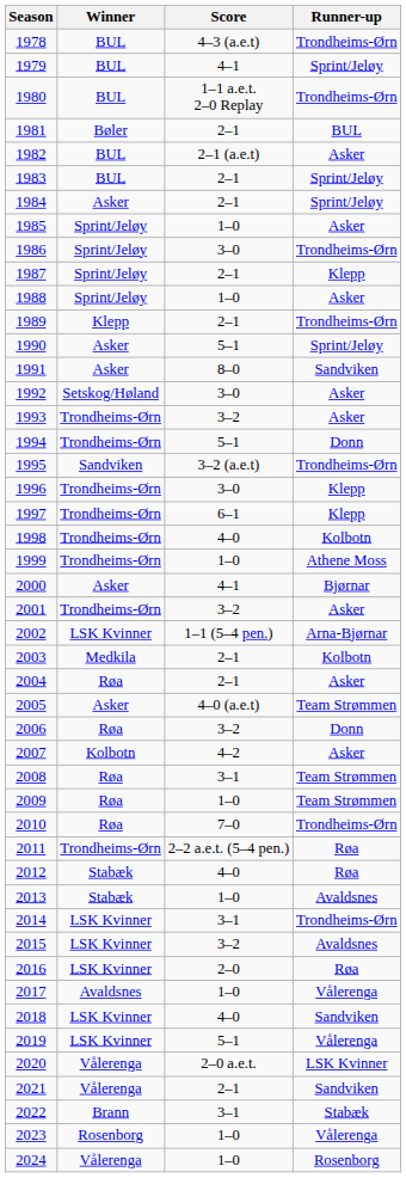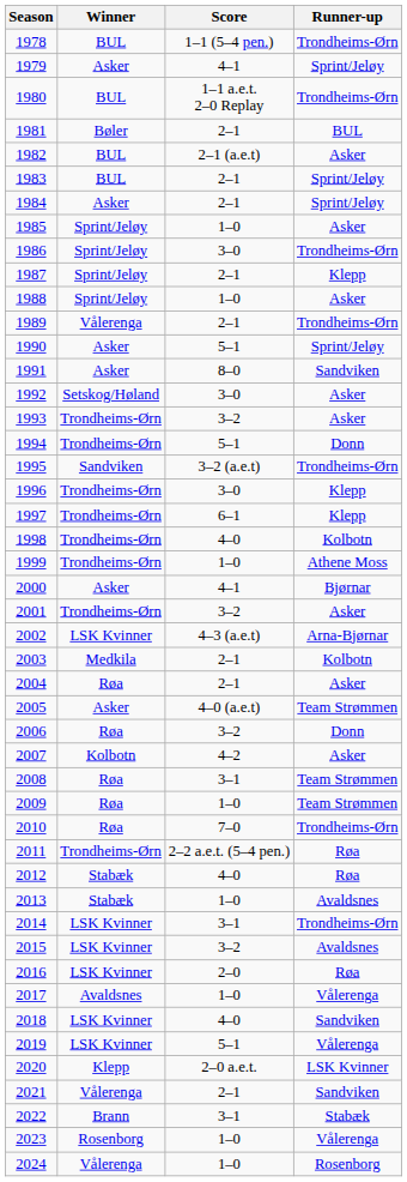 <table class="sortable wikitable" style="text-align:center">
 <tr>
 <th>Season</th>
 <th>Winner</th>
 <th>Score</th>
 <th>Runner-up</th>
 </tr>
 <tr>
 <td><a href='#'>1978</a></td>
 <td><a href='#'>BUL</a></td>
-<td>4–3 (a.e.t)</td>
+<td>1–1 (5–4 <a href='#'>pen.</a>)</td>
 <td><a href='#'>Trondheims-Ørn</a></td>
 </tr>
 <tr>
 <td><a href='#'>1979</a></td>
-<td><a href='#'>BUL</a></td>
+<td><a href='#'>Asker</a></td>
 <td>4–1</td>
 <td><a href='#'>Sprint/Jeløy</a></td>
 </tr>
 <tr>
 <td><a href='#'>1980</a></td>
 <td><a href='#'>BUL</a></td>
 <td>1–1 a.e.t.<br>2–0 Replay</td>
 <td><a href='#'>Trondheims-Ørn</a></td>
 </tr>
 <tr>
 <td><a href='#'>1981</a></td>
 <td><a href='#'>Bøler</a></td>
 <td>2–1</td>
 <td><a href='#'>BUL</a></td>
 </tr>
 <tr>
 <td><a href='#'>1982</a></td>
 <td><a href='#'>BUL</a></td>
 <td>2–1 (a.e.t)</td>
 <td><a href='#'>Asker</a></td>
 </tr>
 <tr>
 <td><a href='#'>1983</a></td>
 <td><a href='#'>BUL</a></td>
 <td>2–1</td>
 <td><a href='#'>Sprint/Jeløy</a></td>
 </tr>
 <tr>
 <td><a href='#'>1984</a></td>
 <td><a href='#'>Asker</a></td>
 <td>2–1</td>
 <td><a href='#'>Sprint/Jeløy</a></td>
 </tr>
 <tr>
 <td><a href='#'>1985</a></td>
 <td><a href='#'>Sprint/Jeløy</a></td>
 <td>1–0</td>
 <td><a href='#'>Asker</a></td>
 </tr>
 <tr>
 <td><a href='#'>1986</a></td>
 <td><a href='#'>Sprint/Jeløy</a></td>
 <td>3–0</td>
 <td><a href='#'>Trondheims-Ørn</a></td>
 </tr>
 <tr>
 <td><a href='#'>1987</a></td>
 <td><a href='#'>Sprint/Jeløy</a></td>
 <td>2–1</td>
 <td><a href='#'>Klepp</a></td>
 </tr>
 <tr>
 <td><a href='#'>1988</a></td>
 <td><a href='#'>Sprint/Jeløy</a></td>
 <td>1–0</td>
 <td><a href='#'>Asker</a></td>
 </tr>
 <tr>
 <td><a href='#'>1989</a></td>
-<td><a href='#'>Klepp</a></td>
+<td><a href='#'>Vålerenga</a></td>
 <td>2–1</td>
 <td><a href='#'>Trondheims-Ørn</a></td>
 </tr>
 <tr>
 <td><a href='#'>1990</a></td>
 <td><a href='#'>Asker</a></td>
 <td>5–1</td>
 <td><a href='#'>Sprint/Jeløy</a></td>
 </tr>
 <tr>
 <td><a href='#'>1991</a></td>
 <td><a href='#'>Asker</a></td>
 <td>8–0</td>
 <td><a href='#'>Sandviken</a></td>
 </tr>
 <tr>
 <td><a href='#'>1992</a></td>
 <td><a href='#'>Setskog/Høland</a></td>
 <td>3–0</td>
 <td><a href='#'>Asker</a></td>
 </tr>
 <tr>
 <td><a href='#'>1993</a></td>
 <td><a href='#'>Trondheims-Ørn</a></td>
 <td>3–2</td>
 <td><a href='#'>Asker</a></td>
 </tr>
 <tr>
 <td><a href='#'>1994</a></td>
 <td><a href='#'>Trondheims-Ørn</a></td>
 <td>5–1</td>
 <td><a href='#'>Donn</a></td>
 </tr>
 <tr>
 <td><a href='#'>1995</a></td>
 <td><a href='#'>Sandviken</a></td>
 <td>3–2 (a.e.t)</td>
 <td><a href='#'>Trondheims-Ørn</a></td>
 </tr>
 <tr>
 <td><a href='#'>1996</a></td>
 <td><a href='#'>Trondheims-Ørn</a></td>
 <td>3–0</td>
 <td><a href='#'>Klepp</a></td>
 </tr>
 <tr>
 <td><a href='#'>1997</a></td>
 <td><a href='#'>Trondheims-Ørn</a></td>
 <td>6–1</td>
 <td><a href='#'>Klepp</a></td>
 </tr>
 <tr>
 <td><a href='#'>1998</a></td>
 <td><a href='#'>Trondheims-Ørn</a></td>
 <td>4–0</td>
 <td><a href='#'>Kolbotn</a></td>
 </tr>
 <tr>
 <td><a href='#'>1999</a></td>
 <td><a href='#'>Trondheims-Ørn</a></td>
 <td>1–0</td>
 <td><a href='#'>Athene Moss</a></td>
 </tr>
 <tr>
 <td><a href='#'>2000</a></td>
 <td><a href='#'>Asker</a></td>
 <td>4–1</td>
 <td><a href='#'>Bjørnar</a></td>
 </tr>
 <tr>
 <td><a href='#'>2001</a></td>
 <td><a href='#'>Trondheims-Ørn</a></td>
 <td>3–2</td>
 <td><a href='#'>Asker</a></td>
 </tr>
 <tr>
 <td><a href='#'>2002</a></td>
 <td><a href='#'>LSK Kvinner</a></td>
-<td>1–1 (5–4 <a href='#'>pen.</a>)</td>
+<td>4–3 (a.e.t)</td>
 <td><a href='#'>Arna-Bjørnar</a></td>
 </tr>
 <tr>
 <td><a href='#'>2003</a></td>
 <td><a href='#'>Medkila</a></td>
 <td>2–1</td>
 <td><a href='#'>Kolbotn</a></td>
 </tr>
 <tr>
 <td><a href='#'>2004</a></td>
 <td><a href='#'>Røa</a></td>
 <td>2–1</td>
 <td><a href='#'>Asker</a></td>
 </tr>
 <tr>
 <td><a href='#'>2005</a></td>
 <td><a href='#'>Asker</a></td>
 <td>4–0 (a.e.t)</td>
 <td><a href='#'>Team Strømmen</a></td>
 </tr>
 <tr>
 <td><a href='#'>2006</a></td>
 <td><a href='#'>Røa</a></td>
 <td>3–2</td>
 <td><a href='#'>Donn</a></td>
 </tr>
 <tr>
 <td><a href='#'>2007</a></td>
 <td><a href='#'>Kolbotn</a></td>
 <td>4–2</td>
 <td><a href='#'>Asker</a></td>
 </tr>
 <tr>
 <td><a href='#'>2008</a></td>
 <td><a href='#'>Røa</a></td>
 <td>3–1</td>
 <td><a href='#'>Team Strømmen</a></td>
 </tr>
 <tr>
 <td><a href='#'>2009</a></td>
 <td><a href='#'>Røa</a></td>
 <td>1–0</td>
 <td><a href='#'>Team Strømmen</a></td>
 </tr>
 <tr>
 <td><a href='#'>2010</a></td>
 <td><a href='#'>Røa</a></td>
 <td>7–0</td>
 <td><a href='#'>Trondheims-Ørn</a></td>
 </tr>
 <tr>
 <td><a href='#'>2011</a></td>
 <td><a href='#'>Trondheims-Ørn</a></td>
 <td>2–2 a.e.t. (5–4 pen.)</td>
 <td><a href='#'>Røa</a></td>
 </tr>
 <tr>
 <td><a href='#'>2012</a></td>
 <td><a href='#'>Stabæk</a></td>
 <td>4–0</td>
 <td><a href='#'>Røa</a></td>
 </tr>
 <tr>
 <td><a href='#'>2013</a></td>
 <td><a href='#'>Stabæk</a></td>
 <td>1–0</td>
 <td><a href='#'>Avaldsnes</a></td>
 </tr>
 <tr>
 <td><a href='#'>2014</a></td>
 <td><a href='#'>LSK Kvinner</a></td>
 <td>3–1</td>
 <td><a href='#'>Trondheims-Ørn</a></td>
 </tr>
 <tr>
 <td><a href='#'>2015</a></td>
 <td><a href='#'>LSK Kvinner</a></td>
 <td>3–2</td>
 <td><a href='#'>Avaldsnes</a></td>
 </tr>
 <tr>
 <td><a href='#'>2016</a></td>
 <td><a href='#'>LSK Kvinner</a></td>
 <td>2–0</td>
 <td><a href='#'>Røa</a></td>
 </tr>
 <tr>
 <td><a href='#'>2017</a></td>
 <td><a href='#'>Avaldsnes</a></td>
 <td>1–0</td>
 <td><a href='#'>Vålerenga</a></td>
 </tr>
 <tr>
 <td><a href='#'>2018</a></td>
 <td><a href='#'>LSK Kvinner</a></td>
 <td>4–0</td>
 <td><a href='#'>Sandviken</a></td>
 </tr>
 <tr>
 <td><a href='#'>2019</a></td>
 <td><a href='#'>LSK Kvinner</a></td>
 <td>5–1</td>
 <td><a href='#'>Vålerenga</a></td>
 </tr>
 <tr>
 <td><a href='#'>2020</a></td>
-<td><a href='#'>Vålerenga</a></td>
+<td><a href='#'>Klepp</a></td>
 <td>2–0 a.e.t.</td>
 <td><a href='#'>LSK Kvinner</a></td>
 </tr>
 <tr>
 <td><a href='#'>2021</a></td>
 <td><a href='#'>Vålerenga</a></td>
 <td>2–1</td>
 <td><a href='#'>Sandviken</a></td>
 </tr>
 <tr>
 <td><a href='#'>2022</a></td>
 <td><a href='#'>Brann</a></td>
 <td>3–1</td>
 <td><a href='#'>Stabæk</a></td>
 </tr>
 <tr>
 <td><a href='#'>2023</a></td>
 <td><a href='#'>Rosenborg</a></td>
 <td>1–0</td>
 <td><a href='#'>Vålerenga</a></td>
 </tr>
 <tr>
 <td><a href='#'>2024</a></td>
 <td><a href='#'>Vålerenga</a></td>
 <td>1–0</td>
 <td><a href='#'>Rosenborg</a></td>
 </tr>
 </table>
